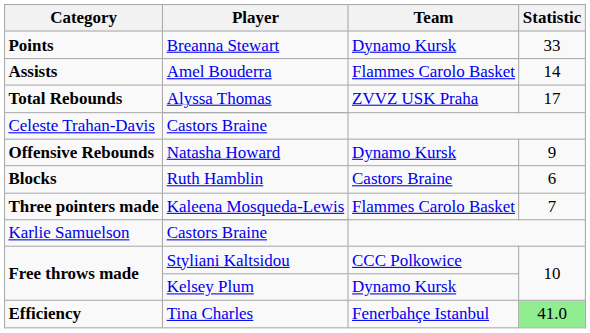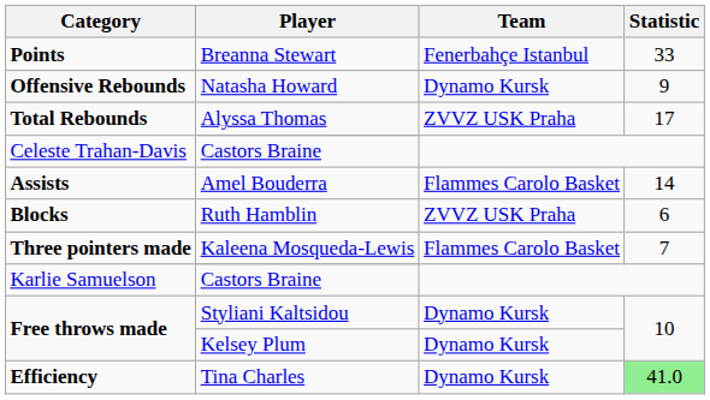 <table class="wikitable" style="text-align: center;">
 <tr>
 <th>Category</th>
 <th>Player</th>
 <th>Team</th>
 <th>Statistic</th>
 </tr>
 <tr>
 <td align=left><strong>Points</strong></td>
 <td align=left> <a href='#'>Breanna Stewart</a></td>
-<td align=left> <a href='#'>Dynamo Kursk</a></td>
+<td align=left> <a href='#'>Fenerbahçe Istanbul</a></td>
 <td>33</td>
 </tr>
 <tr>
-<td align=left><strong>Assists</strong></td>
-<td align=left> <a href='#'>Amel Bouderra</a></td>
-<td align=left> <a href='#'>Flammes Carolo Basket</a></td>
-<td>14</td>
+<td align=left><strong>Offensive Rebounds</strong></td>
+<td align=left> <a href='#'>Natasha Howard</a></td>
+<td align=left> <a href='#'>Dynamo Kursk</a></td>
+<td>9</td>
 </tr>
 <tr>
 <td rowspan="2" align=left><strong>Total Rebounds</strong></td>
 <td align=left> <a href='#'>Alyssa Thomas</a></td>
 <td align=left> <a href='#'>ZVVZ USK Praha</a></td>
 <td rowspan="2">17</td>
 </tr>
 <tr>
 </tr>
 <tr>
 <td align=left> <a href='#'>Celeste Trahan-Davis</a></td>
 <td align=left> <a href='#'>Castors Braine</a></td>
 </tr>
 <tr>
-<td align=left><strong>Offensive Rebounds</strong></td>
-<td align=left> <a href='#'>Natasha Howard</a></td>
-<td align=left> <a href='#'>Dynamo Kursk</a></td>
-<td>9</td>
+<td align=left><strong>Assists</strong></td>
+<td align=left> <a href='#'>Amel Bouderra</a></td>
+<td align=left> <a href='#'>Flammes Carolo Basket</a></td>
+<td>14</td>
 </tr>
 <tr>
 <td align=left><strong>Blocks</strong></td>
 <td align=left> <a href='#'>Ruth Hamblin</a></td>
-<td align=left> <a href='#'>Castors Braine</a></td>
+<td align=left> <a href='#'>ZVVZ USK Praha</a></td>
 <td>6</td>
 </tr>
 <tr>
 <td rowspan="2" align=left><strong>Three pointers made</strong></td>
 <td align=left> <a href='#'>Kaleena Mosqueda-Lewis</a></td>
 <td align=left> <a href='#'>Flammes Carolo Basket</a></td>
 <td rowspan="2">7</td>
 </tr>
 <tr>
 </tr>
 <tr>
 <td align=left> <a href='#'>Karlie Samuelson</a></td>
 <td align=left> <a href='#'>Castors Braine</a></td>
 </tr>
 <tr>
 <td rowspan="2" align=left><strong>Free throws made</strong></td>
 <td align=left> <a href='#'>Styliani Kaltsidou</a></td>
-<td align=left> <a href='#'>CCC Polkowice</a></td>
+<td align=left> <a href='#'>Dynamo Kursk</a></td>
 <td rowspan="2">10</td>
 </tr>
 <tr>
 <td align=left> <a href='#'>Kelsey Plum</a></td>
 <td align=left> <a href='#'>Dynamo Kursk</a></td>
 </tr>
 <tr>
 <td align=left><strong>Efficiency</strong></td>
 <td align=left> <a href='#'>Tina Charles</a></td>
-<td align=left> <a href='#'>Fenerbahçe Istanbul</a></td>
+<td align=left> <a href='#'>Dynamo Kursk</a></td>
 <td style="background: lightgreen;">41.0</td>
 </tr>
 </table>
